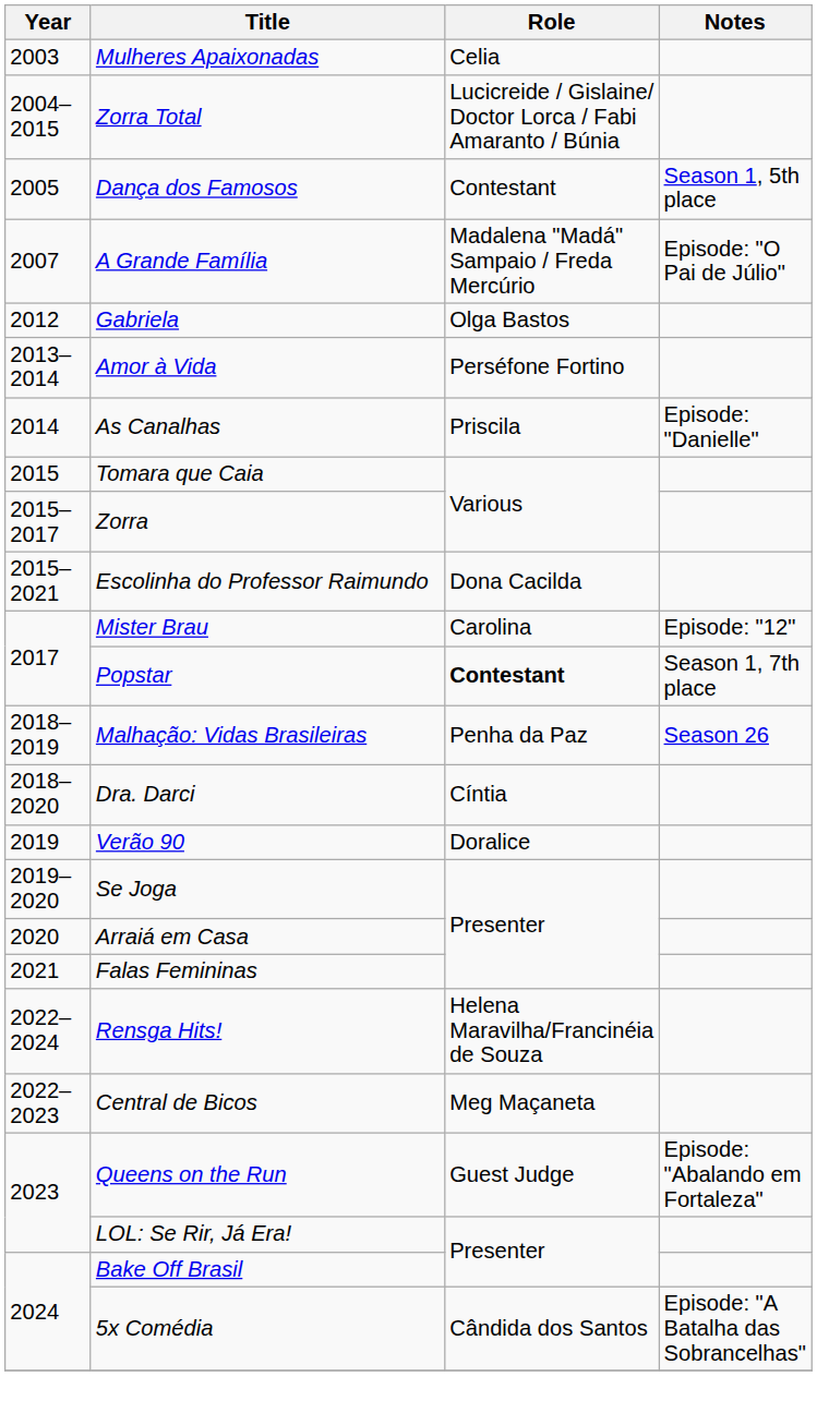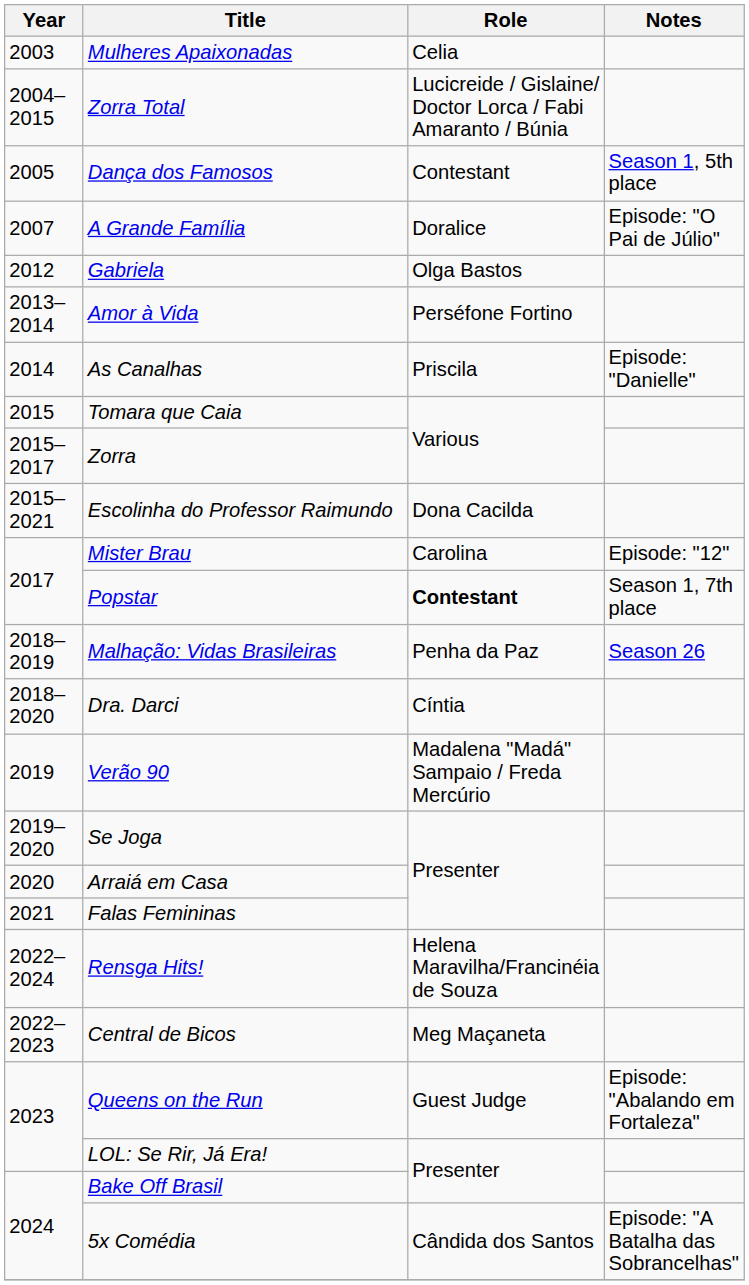 <table class="wikitable sortable">
 <tr>
 <th width=055>Year</th>
 <th width=250>Title</th>
 <th width=100>Role</th>
 <th width=100>Notes</th>
 </tr>
 <tr>
 <td>2003</td>
 <td><em><a href='#'>Mulheres Apaixonadas</a></em></td>
 <td>Celia</td>
 <td></td>
 </tr>
 <tr>
 <td>2004–2015</td>
 <td><em><a href='#'>Zorra Total</a></em></td>
 <td>Lucicreide / Gislaine/ Doctor Lorca / Fabi Amaranto / Búnia</td>
 <td></td>
 </tr>
 <tr>
 <td>2005</td>
 <td><em><a href='#'>Dança dos Famosos</a></em></td>
 <td>Contestant</td>
 <td><a href='#'>Season 1</a>, 5th place</td>
 </tr>
 <tr>
 <td>2007</td>
 <td><em><a href='#'>A Grande Família</a></em></td>
-<td>Madalena "Madá" Sampaio / Freda Mercúrio</td>
+<td>Doralice</td>
 <td>Episode: "O Pai de Júlio"</td>
 </tr>
 <tr>
 <td>2012</td>
 <td><em><a href='#'>Gabriela</a></em></td>
 <td>Olga Bastos</td>
 <td></td>
 </tr>
 <tr>
 <td>2013–2014</td>
 <td><em><a href='#'>Amor à Vida</a></em></td>
 <td>Perséfone Fortino</td>
 <td></td>
 </tr>
 <tr>
 <td>2014</td>
 <td><em>As Canalhas</em></td>
 <td>Priscila</td>
 <td>Episode: "Danielle"</td>
 </tr>
 <tr>
 <td>2015</td>
 <td><em>Tomara que Caia</em></td>
 <td rowspan="2">Various</td>
 <td></td>
 </tr>
 <tr>
 <td>2015–2017</td>
 <td><em>Zorra</em></td>
 <td></td>
 </tr>
 <tr>
 <td>2015–2021</td>
 <td><em>Escolinha do Professor Raimundo</em></td>
 <td>Dona Cacilda</td>
 <td></td>
 </tr>
 <tr>
 <td rowspan="2">2017</td>
 <td><em><a href='#'>Mister Brau</a></em></td>
 <td>Carolina</td>
 <td>Episode: "12"</td>
 </tr>
 <tr>
 <td><em><a href='#'>Popstar</a></em></td>
 <td><strong>Contestant</strong></td>
 <td>Season 1, 7th place</td>
 </tr>
 <tr>
 <td>2018–2019</td>
 <td><em><a href='#'>Malhação: Vidas Brasileiras</a></em></td>
 <td>Penha da Paz</td>
 <td><a href='#'>Season 26</a></td>
 </tr>
 <tr>
 <td>2018–2020</td>
 <td><em>Dra. Darci</em></td>
 <td>Cíntia</td>
 <td></td>
 </tr>
 <tr>
 <td>2019</td>
 <td><em><a href='#'>Verão 90</a></em></td>
-<td>Doralice</td>
+<td>Madalena "Madá" Sampaio / Freda Mercúrio</td>
 <td></td>
 </tr>
 <tr>
 <td>2019–2020</td>
 <td><em>Se Joga</em></td>
 <td rowspan="3">Presenter</td>
 <td></td>
 </tr>
 <tr>
 <td>2020</td>
 <td><em>Arraiá em Casa</em></td>
 <td></td>
 </tr>
 <tr>
 <td>2021</td>
 <td><em>Falas Femininas</em></td>
 <td></td>
 </tr>
 <tr>
 <td>2022–2024</td>
 <td><em><a href='#'>Rensga Hits!</a></em></td>
 <td>Helena Maravilha/Francinéia de Souza</td>
 <td></td>
 </tr>
 <tr>
 <td>2022–2023</td>
 <td><em>Central de Bicos</em></td>
 <td>Meg Maçaneta</td>
 <td></td>
 </tr>
 <tr>
 <td rowspan="2">2023</td>
 <td><em><a href='#'>Queens on the Run</a></em></td>
 <td>Guest Judge</td>
 <td>Episode: "Abalando em Fortaleza"</td>
 </tr>
 <tr>
 <td><em>LOL: Se Rir, Já Era!</em></td>
 <td rowspan="2">Presenter</td>
 <td></td>
 </tr>
 <tr>
 <td rowspan="2">2024</td>
 <td><em><a href='#'>Bake Off Brasil</a></em></td>
 <td></td>
 </tr>
 <tr>
 <td><em>5x Comédia</em></td>
 <td>Cândida dos Santos</td>
 <td>Episode: "A Batalha das Sobrancelhas"</td>
 </tr>
 <tr>
 </tr>
 </table>
